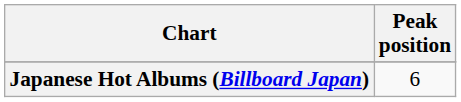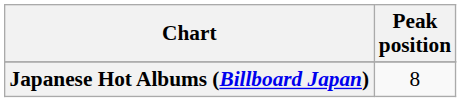 <table class="wikitable sortable plainrowheaders" style="text-align:center">
 <tr>
 <th scope="col">Chart</th>
 <th scope="col">Peak<br>position</th>
 </tr>
 <tr>
 </tr>
 <tr>
 <th scope="row">Japanese Hot Albums (<em><a href='#'>Billboard Japan</a></em>)</th>
-<td>6</td>
+<td>8</td>
 </tr>
 </table>
